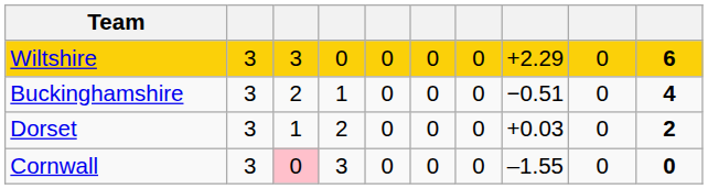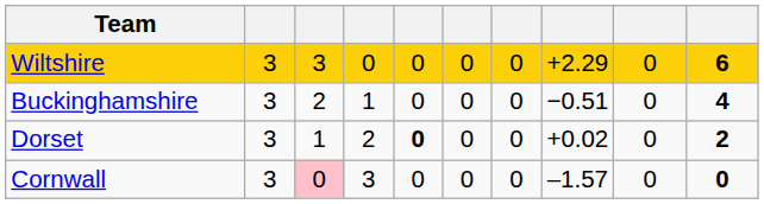 <table class="wikitable" style="text-align:center">
 <tr>
 <th width="150">Team</th>
 <th width="25"></th>
 <th width="25"></th>
 <th width="25"></th>
 <th width="25"></th>
 <th width="25"></th>
 <th width="25"></th>
 <th width="40"></th>
 <th width="40"></th>
 <th width="40"></th>
 </tr>
 <tr style="background:#fbd009">
 <td style="text-align:left"><a href='#'>Wiltshire</a></td>
 <td>3</td>
 <td>3</td>
 <td>0</td>
 <td>0</td>
 <td>0</td>
 <td>0</td>
 <td>+2.29</td>
 <td>0</td>
 <td><strong>6</strong></td>
 </tr>
 <tr>
 <td style="text-align:left"><a href='#'>Buckinghamshire</a></td>
 <td>3</td>
 <td>2</td>
 <td>1</td>
 <td>0</td>
 <td>0</td>
 <td>0</td>
 <td>−0.51</td>
 <td>0</td>
 <td><strong>4</strong></td>
 </tr>
 <tr>
 <td style="text-align:left"><a href='#'>Dorset</a></td>
 <td>3</td>
 <td>1</td>
 <td>2</td>
+<td><strong>0</strong></td>
 <td>0</td>
 <td>0</td>
-<td>0</td>
-<td>+0.03</td>
+<td>+0.02</td>
 <td>0</td>
 <td><strong>2</strong></td>
 </tr>
 <tr>
 <td style="text-align:left"><a href='#'>Cornwall</a></td>
 <td>3</td>
 <td style="background: pink;">0</td>
 <td>3</td>
 <td>0</td>
 <td>0</td>
 <td>0</td>
-<td>–1.55</td>
+<td>–1.57</td>
 <td>0</td>
 <td><strong>0</strong></td>
 </tr>
 </table>
